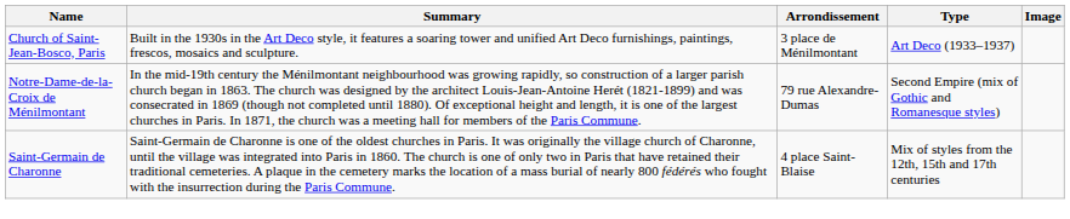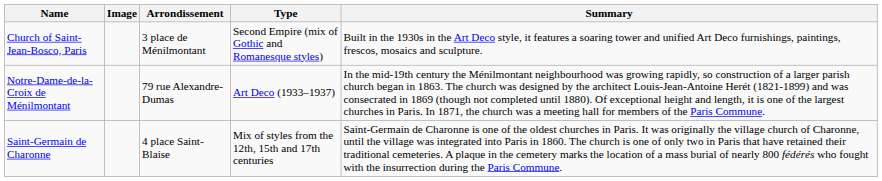 <table class="wikitable">
 <tr>
 <th>Name</th>
-<th>Summary</th>
+<th>Image</th>
 <th>Arrondissement</th>
 <th>Type</th>
-<th>Image</th>
+<th>Summary</th>
 </tr>
 <tr>
 <td><a href='#'>Church of Saint-Jean-Bosco, Paris</a></td>
+<td></td>
+<td>3 place de Ménilmontant</td>
+<td>Second Empire (mix of <a href='#'>Gothic</a> and <a href='#'>Romanesque styles</a>)</td>
 <td>Built in the 1930s in the <a href='#'>Art Deco</a> style, it features a soaring tower and unified Art Deco furnishings, paintings, frescos, mosaics and sculpture.</td>
-<td>3 place de Ménilmontant</td>
-<td><a href='#'>Art Deco</a> (1933–1937)</td>
-<td></td>
 </tr>
 <tr>
 <td><a href='#'>Notre-Dame-de-la-Croix de Ménilmontant</a></td>
+<td></td>
+<td>79 rue Alexandre-Dumas</td>
+<td><a href='#'>Art Deco</a> (1933–1937)</td>
 <td>In the mid-19th century the Ménilmontant neighbourhood was growing rapidly, so construction of a larger parish church began in 1863. The church was designed by the architect Louis-Jean-Antoine Herét (1821-1899) and was consecrated in 1869 (though not completed until 1880). Of exceptional height and length, it is one of the largest churches in Paris. In 1871, the church was a meeting hall for members of the <a href='#'>Paris Commune</a>.</td>
-<td>79 rue Alexandre-Dumas</td>
-<td>Second Empire (mix of <a href='#'>Gothic</a> and <a href='#'>Romanesque styles</a>)</td>
-<td></td>
 </tr>
 <tr>
 <td><a href='#'>Saint-Germain de Charonne</a></td>
-<td>Saint-Germain de Charonne is one of the oldest churches in Paris. It was originally the village church of Charonne, until the village was integrated into Paris in 1860. The church is one of only two in Paris that have retained their traditional cemeteries. A plaque in the cemetery marks the location of a mass burial of nearly 800 <em>fédérés</em> who fought with the insurrection during the <a href='#'>Paris Commune</a>.</td>
+<td></td>
 <td>4  place Saint-Blaise</td>
 <td>Mix of styles from the 12th, 15th and 17th centuries</td>
-<td></td>
+<td>Saint-Germain de Charonne is one of the oldest churches in Paris. It was originally the village church of Charonne, until the village was integrated into Paris in 1860. The church is one of only two in Paris that have retained their traditional cemeteries. A plaque in the cemetery marks the location of a mass burial of nearly 800 <em>fédérés</em> who fought with the insurrection during the <a href='#'>Paris Commune</a>.</td>
 </tr>
 </table>
